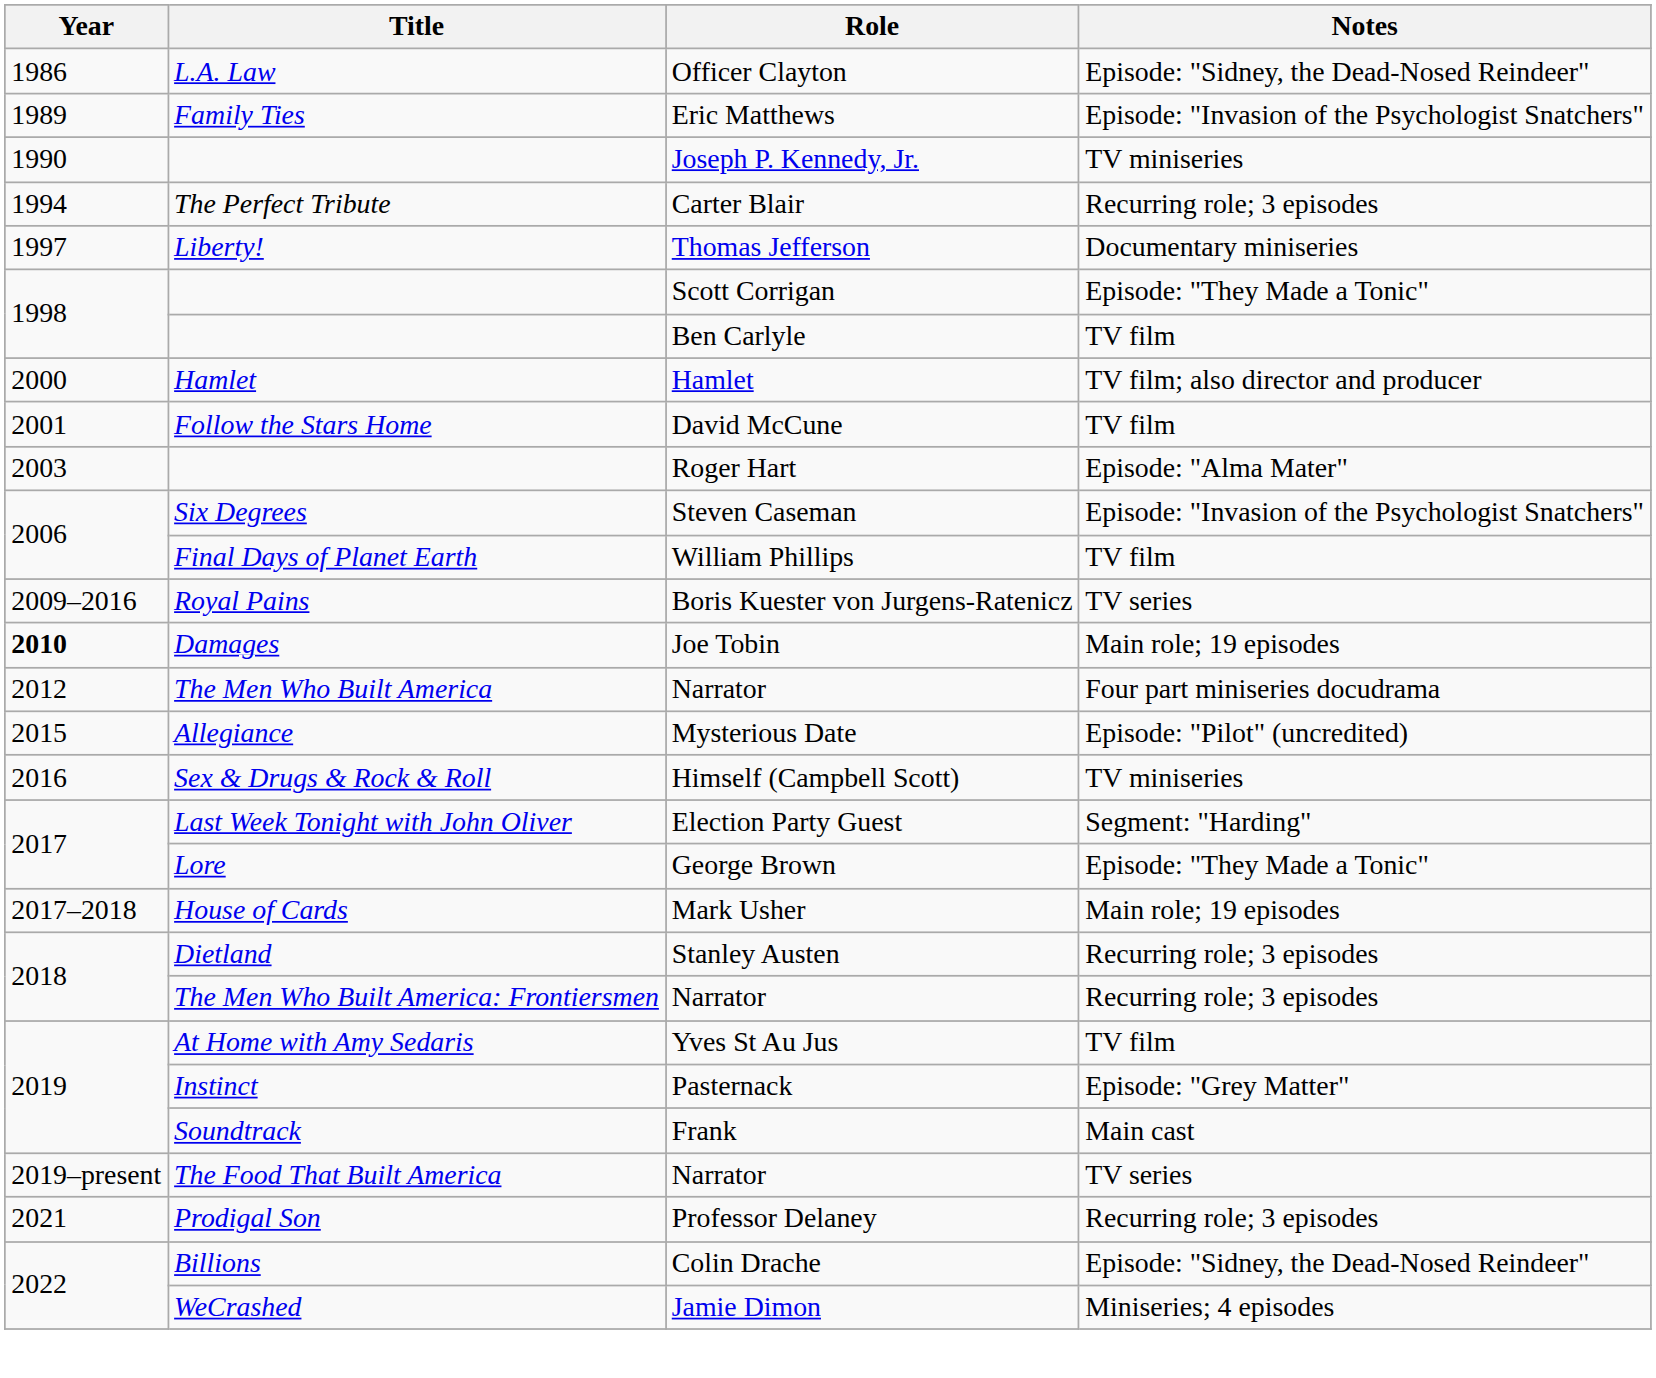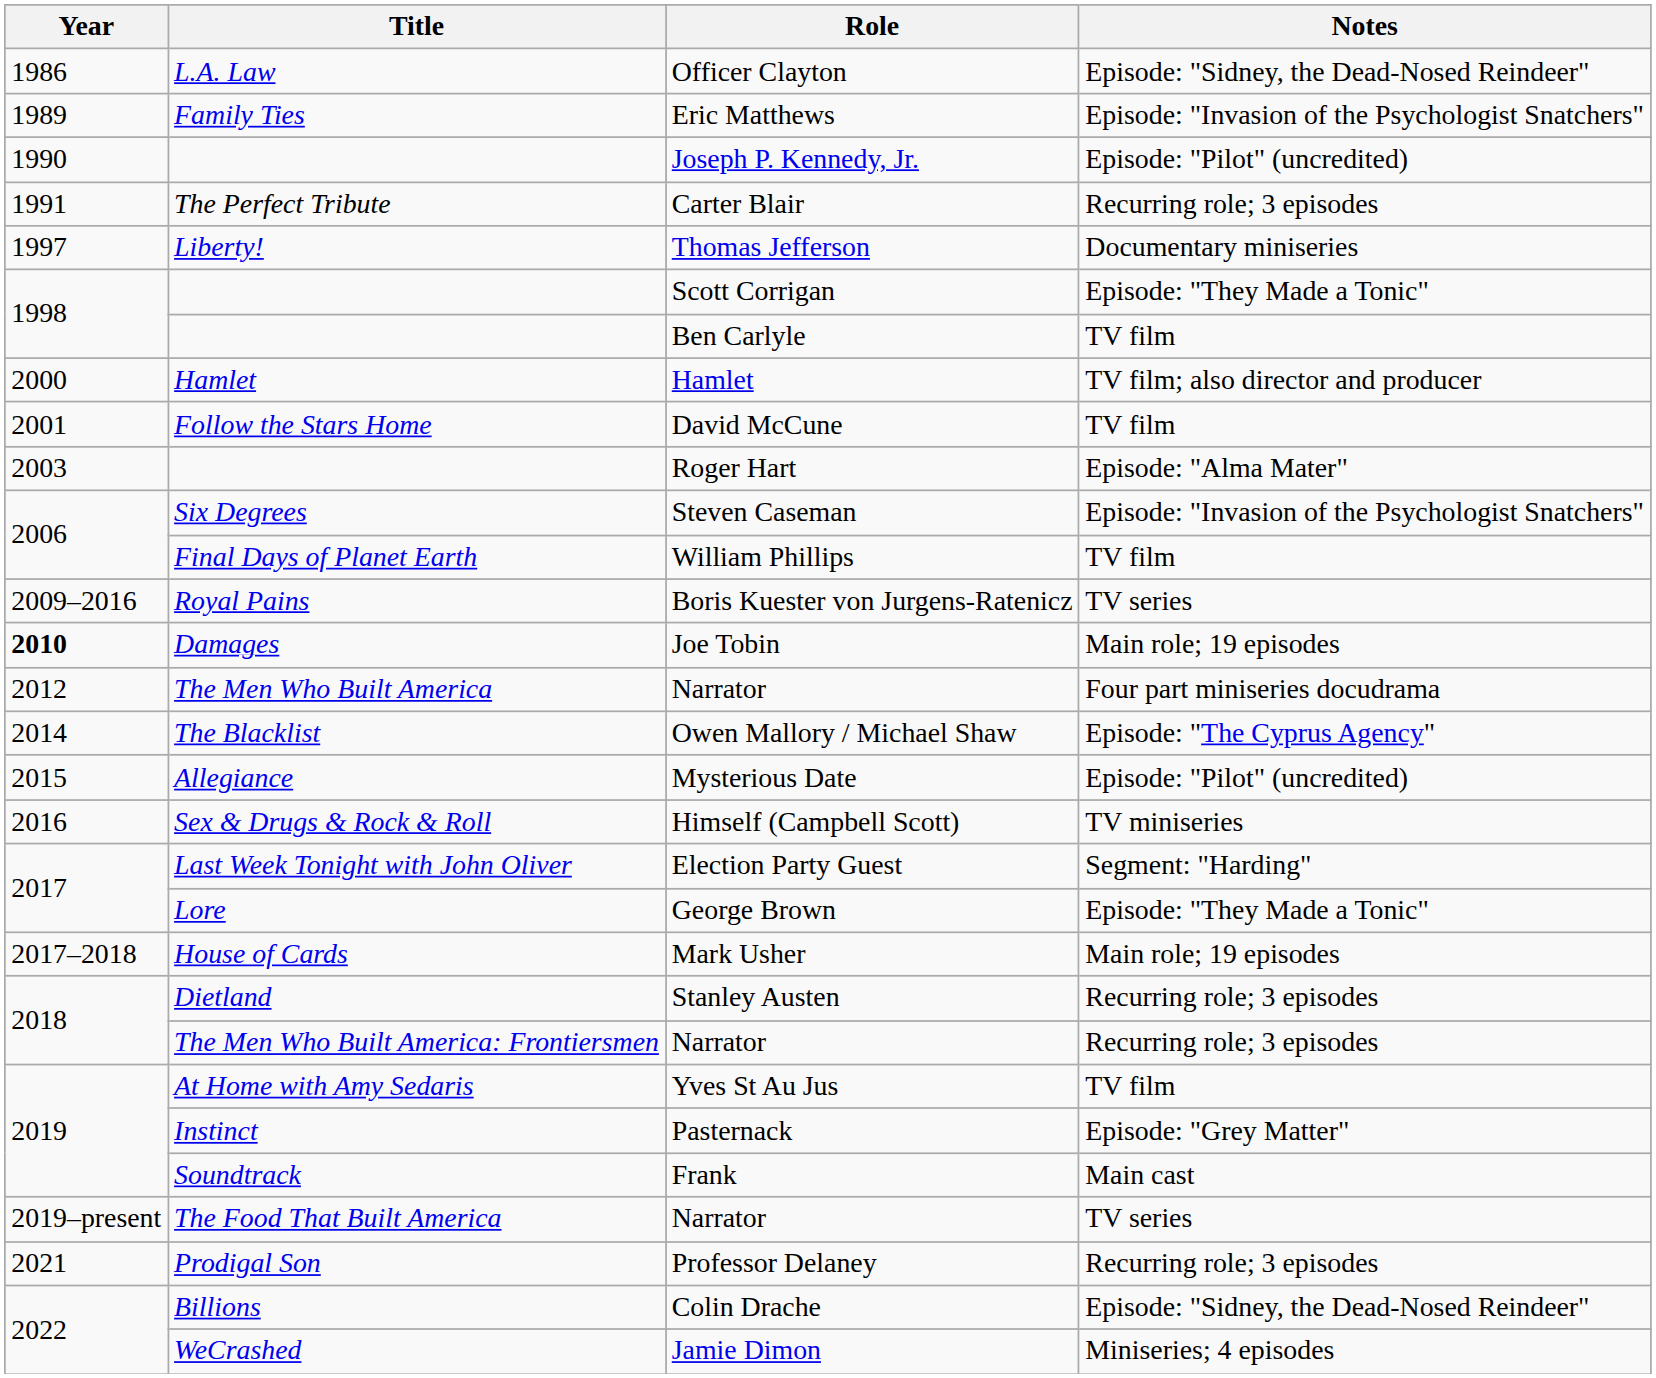 <table class = "wikitable sortable">
 <tr>
 <th>Year</th>
 <th>Title</th>
 <th>Role</th>
 <th class = "unsortable">Notes</th>
 </tr>
 <tr>
 <td>1986</td>
 <td><em><a href='#'>L.A. Law</a></em></td>
 <td>Officer Clayton</td>
 <td>Episode: "Sidney, the Dead-Nosed Reindeer"</td>
 </tr>
 <tr>
 <td>1989</td>
 <td><em><a href='#'>Family Ties</a></em></td>
 <td>Eric Matthews</td>
 <td>Episode: "Invasion of the Psychologist Snatchers"</td>
 </tr>
 <tr>
 <td>1990</td>
 <td><em></em></td>
 <td><a href='#'>Joseph P. Kennedy, Jr.</a></td>
-<td>TV miniseries</td>
+<td>Episode: "Pilot" (uncredited)</td>
 </tr>
 <tr>
-<td>1994</td>
+<td>1991</td>
 <td><em>The Perfect Tribute</em></td>
 <td>Carter Blair</td>
 <td>Recurring role; 3 episodes</td>
 </tr>
 <tr>
 <td>1997</td>
 <td><em><a href='#'>Liberty!</a></em></td>
 <td><a href='#'>Thomas Jefferson</a></td>
 <td>Documentary miniseries</td>
 </tr>
 <tr>
 <td rowspan="2">1998</td>
 <td><em></em></td>
 <td>Scott Corrigan</td>
 <td>Episode: "They Made a Tonic"</td>
 </tr>
 <tr>
 <td><em></em></td>
 <td>Ben Carlyle</td>
 <td>TV film</td>
 </tr>
 <tr>
 <td>2000</td>
 <td><em><a href='#'>Hamlet</a></em></td>
 <td><a href='#'>Hamlet</a></td>
 <td>TV film; also director and producer</td>
 </tr>
 <tr>
 <td>2001</td>
 <td><em><a href='#'>Follow the Stars Home</a></em></td>
 <td>David McCune</td>
 <td>TV film</td>
 </tr>
 <tr>
 <td>2003</td>
 <td><em></em></td>
 <td>Roger Hart</td>
 <td>Episode: "Alma Mater"</td>
 </tr>
 <tr>
 <td rowspan="2">2006</td>
 <td><em><a href='#'>Six Degrees</a></em></td>
 <td>Steven Caseman</td>
 <td>Episode: "Invasion of the Psychologist Snatchers"</td>
 </tr>
 <tr>
 <td><em><a href='#'>Final Days of Planet Earth</a></em></td>
 <td>William Phillips</td>
 <td>TV film</td>
 </tr>
 <tr>
 <td>2009–2016</td>
 <td><em><a href='#'>Royal Pains</a></em></td>
 <td>Boris Kuester von Jurgens-Ratenicz</td>
 <td>TV series</td>
 </tr>
 <tr>
 <td><strong>2010</strong></td>
 <td><em><a href='#'>Damages</a></em></td>
 <td>Joe Tobin</td>
 <td>Main role; 19 episodes</td>
 </tr>
 <tr>
 <td>2012</td>
 <td><em><a href='#'>The Men Who Built America</a></em></td>
 <td>Narrator</td>
 <td>Four part miniseries docudrama</td>
+</tr>
+<tr>
+<td>2014</td>
+<td><em><a href='#'>The Blacklist</a></em></td>
+<td>Owen Mallory / Michael Shaw</td>
+<td>Episode: "<a href='#'>The Cyprus Agency</a>"</td>
 </tr>
 <tr>
 <td>2015</td>
 <td><em><a href='#'>Allegiance</a></em></td>
 <td>Mysterious Date</td>
 <td>Episode: "Pilot" (uncredited)</td>
 </tr>
 <tr>
 <td>2016</td>
 <td><em><a href='#'>Sex & Drugs & Rock & Roll</a></em></td>
 <td>Himself (Campbell Scott)</td>
 <td>TV miniseries</td>
 </tr>
 <tr>
 <td rowspan="2">2017</td>
 <td><em><a href='#'>Last Week Tonight with John Oliver</a></em></td>
 <td>Election Party Guest</td>
 <td>Segment: "Harding"</td>
 </tr>
 <tr>
 <td><em><a href='#'>Lore</a></em></td>
 <td>George Brown</td>
 <td>Episode: "They Made a Tonic"</td>
 </tr>
 <tr>
 <td>2017–2018</td>
 <td><em><a href='#'>House of Cards</a></em></td>
 <td>Mark Usher</td>
 <td>Main role; 19 episodes</td>
 </tr>
 <tr>
 <td rowspan="2">2018</td>
 <td><em><a href='#'>Dietland</a></em></td>
 <td>Stanley Austen</td>
 <td>Recurring role; 3 episodes</td>
 </tr>
 <tr>
 <td><em><a href='#'>The Men Who Built America: Frontiersmen</a></em></td>
 <td>Narrator</td>
 <td>Recurring role; 3 episodes</td>
 </tr>
 <tr>
 <td rowspan="3">2019</td>
 <td><em><a href='#'>At Home with Amy Sedaris</a></em></td>
 <td>Yves St Au Jus</td>
 <td>TV film</td>
 </tr>
 <tr>
 <td><em><a href='#'>Instinct</a></em></td>
 <td>Pasternack</td>
 <td>Episode: "Grey Matter"</td>
 </tr>
 <tr>
 <td><em><a href='#'>Soundtrack</a></em></td>
 <td>Frank</td>
 <td>Main cast</td>
 </tr>
 <tr>
 <td>2019–present</td>
 <td><em><a href='#'>The Food That Built America</a></em></td>
 <td>Narrator</td>
 <td>TV series</td>
 </tr>
 <tr>
 <td>2021</td>
 <td><em><a href='#'>Prodigal Son</a></em></td>
 <td>Professor Delaney</td>
 <td>Recurring role; 3 episodes</td>
 </tr>
 <tr>
 <td rowspan="2">2022</td>
 <td><em><a href='#'>Billions</a></em></td>
 <td>Colin Drache</td>
 <td>Episode: "Sidney, the Dead-Nosed Reindeer"</td>
 </tr>
 <tr>
 <td><em><a href='#'>WeCrashed</a></em></td>
 <td><a href='#'>Jamie Dimon</a></td>
 <td>Miniseries; 4 episodes</td>
 </tr>
 </table>
